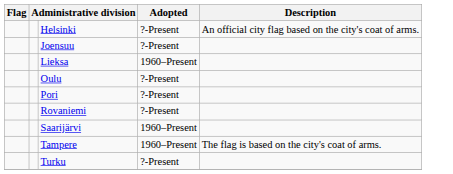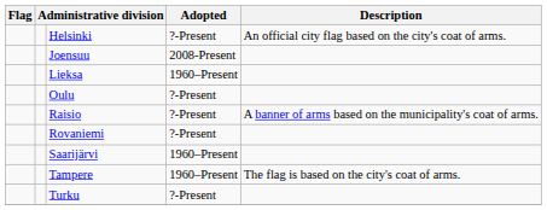 <table class="wikitable sortable">
 <tr>
 <th class="unsortable">Flag</th>
 <th colspan="2">Administrative division</th>
 <th>Adopted</th>
 <th class="unsortable">Description</th>
 </tr>
 <tr>
 <td></td>
 <td></td>
 <td><a href='#'>Helsinki</a></td>
 <td>?-Present</td>
 <td>An official city flag based on the city's coat of arms.</td>
 </tr>
 <tr>
 <td></td>
 <td></td>
 <td><a href='#'>Joensuu</a></td>
-<td>?-Present</td>
+<td>2008-Present</td>
 <td></td>
 </tr>
 <tr>
 <td></td>
 <td></td>
 <td><a href='#'>Lieksa</a></td>
 <td>1960–Present</td>
 <td></td>
 </tr>
 <tr>
 <td></td>
 <td></td>
 <td><a href='#'>Oulu</a></td>
 <td>?-Present</td>
 <td></td>
 </tr>
 <tr>
 <td></td>
 <td></td>
-<td><a href='#'>Pori</a></td>
+<td><a href='#'>Raisio</a></td>
 <td>?-Present</td>
-<td></td>
+<td>A <a href='#'>banner of arms</a> based on the municipality's coat of arms. </td>
 </tr>
 <tr>
 <td></td>
 <td></td>
 <td><a href='#'>Rovaniemi</a></td>
 <td>?-Present</td>
 <td></td>
 </tr>
 <tr>
 <td></td>
 <td></td>
 <td><a href='#'>Saarijärvi</a></td>
 <td>1960–Present</td>
 <td></td>
 </tr>
 <tr>
 <td></td>
 <td></td>
 <td><a href='#'>Tampere</a></td>
 <td>1960–Present</td>
 <td>The flag is based on the city's coat of arms. </td>
 </tr>
 <tr>
 <td></td>
 <td></td>
 <td><a href='#'>Turku</a></td>
 <td>?-Present</td>
 <td></td>
 </tr>
 <tr>
 </tr>
 </table>
